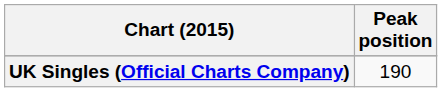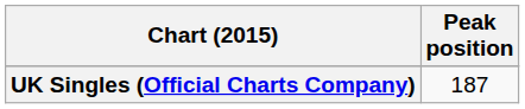 <table class="wikitable sortable plainrowheaders" style="text-align:center">
 <tr>
 <th>Chart (2015)</th>
 <th>Peak<br>position</th>
 </tr>
 <tr>
 </tr>
 <tr>
 <th scope="row">UK Singles (<a href='#'>Official Charts Company</a>)</th>
-<td>190</td>
+<td>187</td>
 </tr>
 </table>
